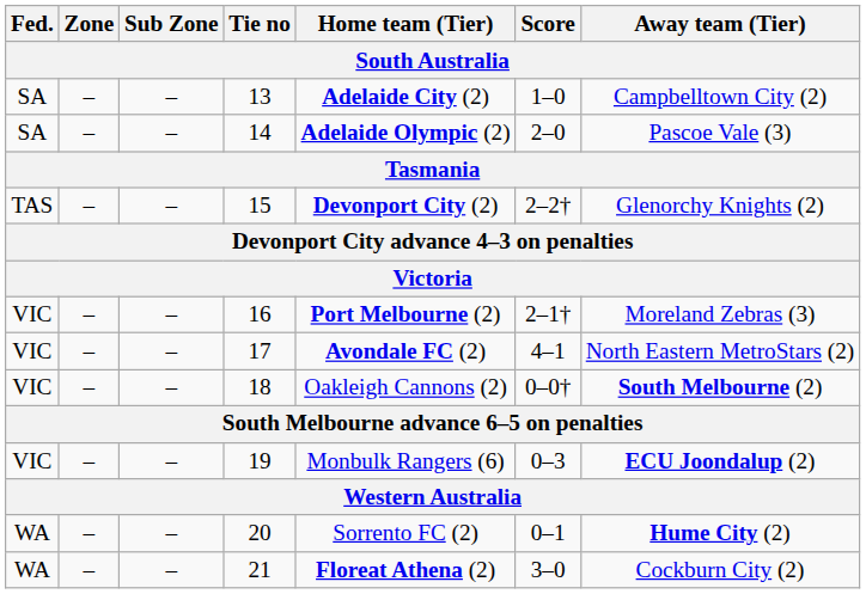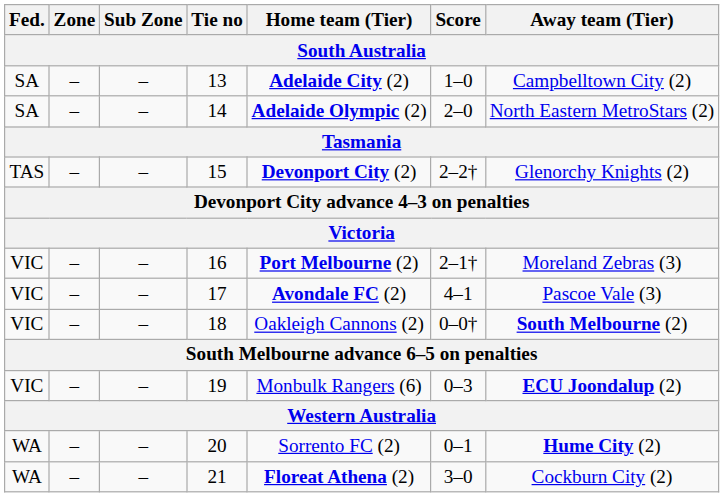 <table class="wikitable" style="text-align:center">
 <tr>
 <th>Fed.</th>
 <th>Zone</th>
 <th>Sub Zone</th>
 <th>Tie no</th>
 <th>Home team (Tier)</th>
 <th>Score</th>
 <th>Away team (Tier)</th>
 </tr>
 <tr>
 <th colspan=7><a href='#'>South Australia</a></th>
 </tr>
 <tr>
 <td>SA</td>
 <td>–</td>
 <td>–</td>
 <td>13</td>
 <td><strong><a href='#'>Adelaide City</a></strong> (2)</td>
 <td>1–0</td>
 <td><a href='#'>Campbelltown City</a> (2)</td>
 </tr>
 <tr>
 <td>SA</td>
 <td>–</td>
 <td>–</td>
 <td>14</td>
 <td><strong><a href='#'>Adelaide Olympic</a></strong> (2)</td>
 <td>2–0</td>
-<td><a href='#'>Pascoe Vale</a> (3)</td>
+<td><a href='#'>North Eastern MetroStars</a> (2)</td>
 </tr>
 <tr>
 <th colspan=7><a href='#'>Tasmania</a></th>
 </tr>
 <tr>
 <td>TAS</td>
 <td>–</td>
 <td>–</td>
 <td>15</td>
 <td><strong><a href='#'>Devonport City</a></strong> (2)</td>
 <td>2–2†</td>
 <td><a href='#'>Glenorchy Knights</a> (2)</td>
 </tr>
 <tr>
 <th colspan=7>Devonport City advance 4–3 on penalties</th>
 </tr>
 <tr>
 <th colspan=7><a href='#'>Victoria</a></th>
 </tr>
 <tr>
 <td>VIC</td>
 <td>–</td>
 <td>–</td>
 <td>16</td>
 <td><strong><a href='#'>Port Melbourne</a></strong> (2)</td>
 <td>2–1†</td>
 <td><a href='#'>Moreland Zebras</a> (3)</td>
 </tr>
 <tr>
 <td>VIC</td>
 <td>–</td>
 <td>–</td>
 <td>17</td>
 <td><strong><a href='#'>Avondale FC</a></strong> (2)</td>
 <td>4–1</td>
-<td><a href='#'>North Eastern MetroStars</a> (2)</td>
+<td><a href='#'>Pascoe Vale</a> (3)</td>
 </tr>
 <tr>
 <td>VIC</td>
 <td>–</td>
 <td>–</td>
 <td>18</td>
 <td><a href='#'>Oakleigh Cannons</a> (2)</td>
 <td>0–0†</td>
 <td><strong><a href='#'>South Melbourne</a></strong> (2)</td>
 </tr>
 <tr>
 <th colspan=7>South Melbourne advance 6–5 on penalties</th>
 </tr>
 <tr>
 <td>VIC</td>
 <td>–</td>
 <td>–</td>
 <td>19</td>
 <td><a href='#'>Monbulk Rangers</a> (6)</td>
 <td>0–3</td>
 <td><strong><a href='#'>ECU Joondalup</a></strong> (2)</td>
 </tr>
 <tr>
 <th colspan=7><a href='#'>Western Australia</a></th>
 </tr>
 <tr>
 <td>WA</td>
 <td>–</td>
 <td>–</td>
 <td>20</td>
 <td><a href='#'>Sorrento FC</a> (2)</td>
 <td>0–1</td>
 <td><strong><a href='#'>Hume City</a></strong> (2)</td>
 </tr>
 <tr>
 <td>WA</td>
 <td>–</td>
 <td>–</td>
 <td>21</td>
 <td><strong><a href='#'>Floreat Athena</a></strong> (2)</td>
 <td>3–0</td>
 <td><a href='#'>Cockburn City</a> (2)</td>
 </tr>
 </table>
